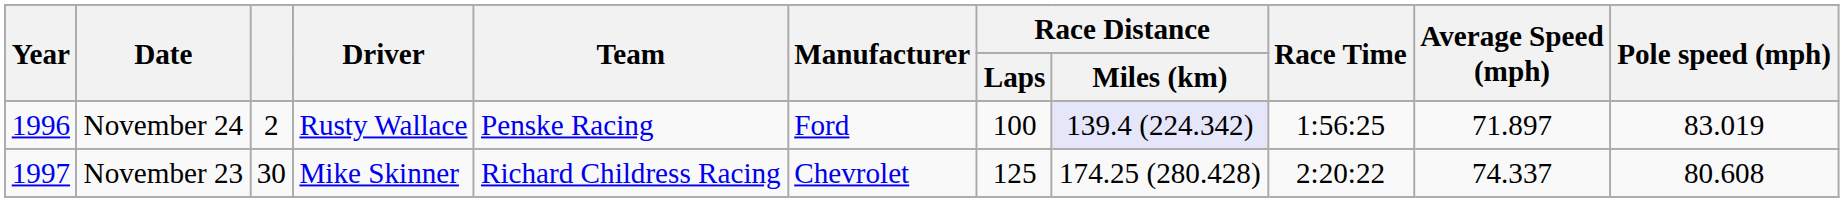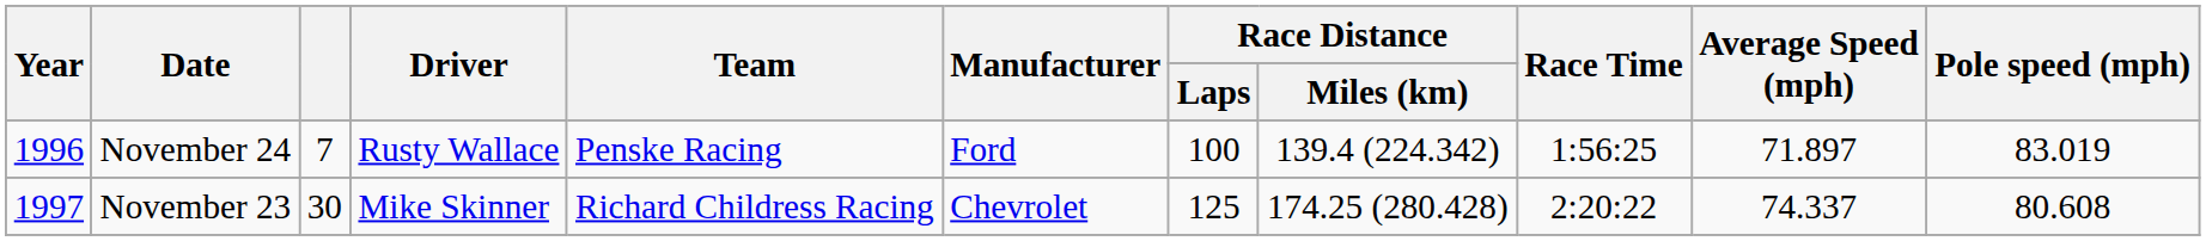 <table class="wikitable" style="font-size: 95%;">
 <tr>
 <th rowspan="2">Year</th>
 <th rowspan="2">Date</th>
 <th rowspan="2"></th>
 <th rowspan="2">Driver</th>
 <th rowspan="2">Team</th>
 <th rowspan="2">Manufacturer</th>
 <th colspan="2">Race Distance</th>
 <th rowspan="2">Race Time</th>
 <th rowspan="2">Average Speed<br>(mph)</th>
 <th rowspan="2">Pole speed (mph)</th>
 </tr>
 <tr>
 <th>Laps</th>
 <th>Miles (km)</th>
 </tr>
 <tr>
 <td><a href='#'>1996</a></td>
 <td>November 24</td>
-<td align="center">2</td>
+<td align="center">7</td>
 <td><a href='#'>Rusty Wallace</a></td>
 <td><a href='#'>Penske Racing</a></td>
 <td><a href='#'>Ford</a></td>
 <td align="center">100</td>
-<td align="center" style="background: lavender;">139.4 (224.342)</td>
+<td align="center">139.4 (224.342)</td>
 <td align="center">1:56:25</td>
 <td align="center">71.897</td>
 <td align="center">83.019</td>
 </tr>
 <tr>
 <td><a href='#'>1997</a></td>
 <td>November 23</td>
 <td align="center">30</td>
 <td><a href='#'>Mike Skinner</a></td>
 <td><a href='#'>Richard Childress Racing</a></td>
 <td><a href='#'>Chevrolet</a></td>
 <td align="center">125</td>
 <td align="center">174.25 (280.428)</td>
 <td align="center">2:20:22</td>
 <td align="center">74.337</td>
 <td align="center">80.608</td>
 </tr>
 </table>
